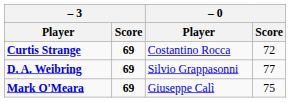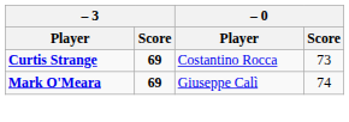 <table class=wikitable>
 <tr>
 <th colspan=2> – 3</th>
 <th colspan=2> – 0</th>
 </tr>
 <tr>
 <th width=140>Player</th>
 <th>Score</th>
 <th width=140>Player</th>
 <th>Score</th>
 </tr>
 <tr>
 <td><strong><a href='#'>Curtis Strange</a></strong></td>
 <td align=center><strong>69</strong></td>
 <td><a href='#'>Costantino Rocca</a></td>
-<td align=center>72</td>
-</tr>
-<tr>
-<td><strong><a href='#'>D. A. Weibring</a></strong></td>
-<td align=center><strong>69</strong></td>
-<td><a href='#'>Silvio Grappasonni</a></td>
-<td align=center>77</td>
+<td align=center>73</td>
 </tr>
 <tr>
 <td><strong><a href='#'>Mark O'Meara</a></strong></td>
 <td align=center><strong>69</strong></td>
 <td><a href='#'>Giuseppe Calì</a></td>
-<td align=center>75</td>
+<td align=center>74</td>
 </tr>
 </table>
